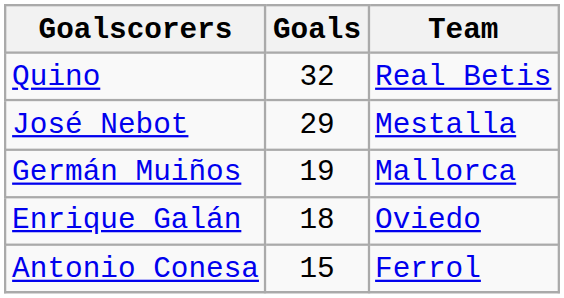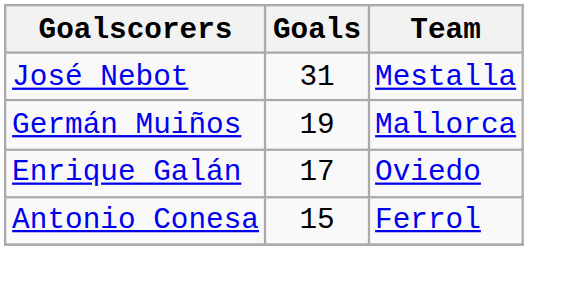 <table class="wikitable sortable" class="wikitable">
 <tr style="background:#ccc; text-align:center;">
 <th>Goalscorers</th>
 <th>Goals</th>
 <th>Team</th>
 </tr>
 <tr>
-<td> <a href='#'>Quino</a></td>
-<td style="text-align:center;">32</td>
-<td><a href='#'>Real Betis</a></td>
-</tr>
-<tr>
 <td> <a href='#'>José Nebot</a></td>
-<td style="text-align:center;">29</td>
+<td style="text-align:center;">31</td>
 <td><a href='#'>Mestalla</a></td>
 </tr>
 <tr>
 <td> <a href='#'>Germán Muiños</a></td>
 <td style="text-align:center;">19</td>
 <td><a href='#'>Mallorca</a></td>
 </tr>
 <tr>
 <td> <a href='#'>Enrique Galán</a></td>
-<td style="text-align:center;">18</td>
+<td style="text-align:center;">17</td>
 <td><a href='#'>Oviedo</a></td>
 </tr>
 <tr>
 <td> <a href='#'>Antonio Conesa</a></td>
 <td style="text-align:center;">15</td>
 <td><a href='#'>Ferrol</a></td>
 </tr>
 <tr>
 </tr>
 </table>
